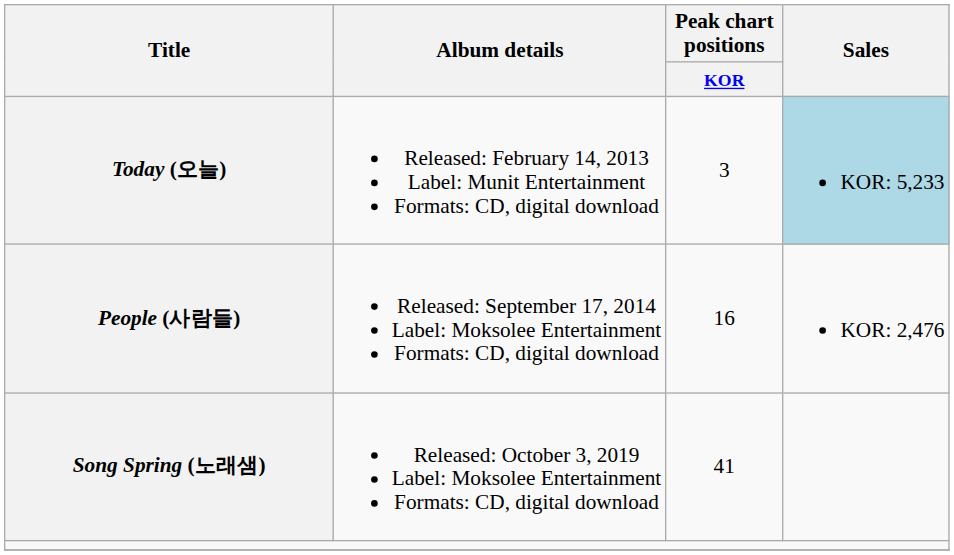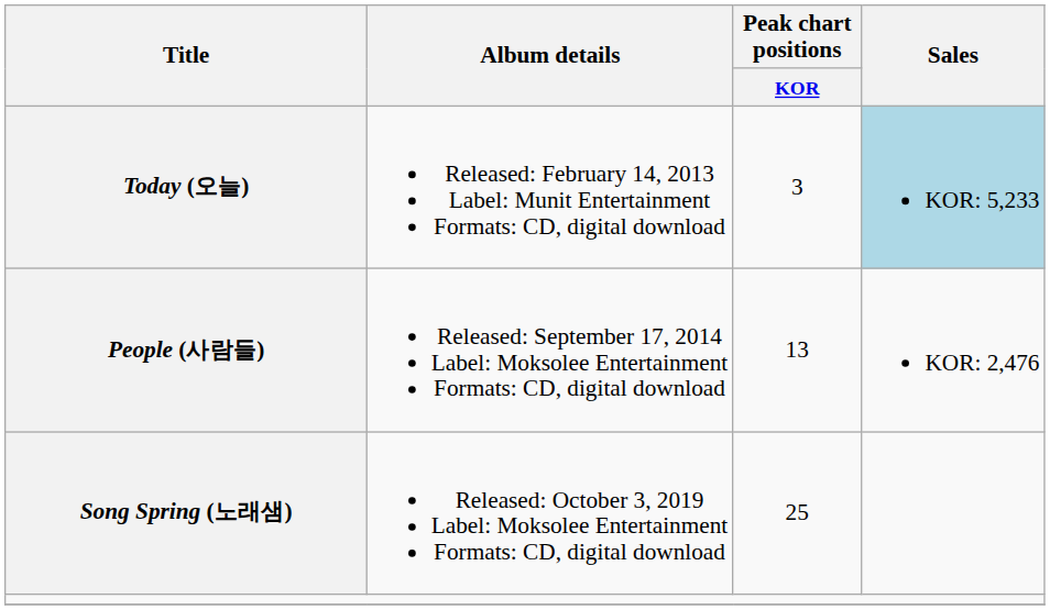 <table class="wikitable plainrowheaders" style="text-align:center;">
 <tr>
 <th scope="col" rowspan="2" style="width:15em;">Title</th>
 <th scope="col" rowspan="2">Album details</th>
 <th scope="col" colspan="1" style="width:5em;">Peak chart positions</th>
 <th scope="col" rowspan="2">Sales</th>
 </tr>
 <tr>
 <th><small><a href='#'>KOR</a></small><br></th>
 </tr>
 <tr>
 <th scope="row"><em>Today</em> (오늘)</th>
 <td><br><ul><li>Released: February 14, 2013</li><li>Label: Munit Entertainment</li><li>Formats: CD, digital download</li></ul></td>
 <td>3</td>
 <td style="background: lightblue;"><br><ul><li>KOR: 5,233</li></ul></td>
 </tr>
 <tr>
 <th scope="row"><em>People</em> (사람들)</th>
 <td><br><ul><li>Released: September 17, 2014</li><li>Label: Moksolee Entertainment</li><li>Formats: CD, digital download</li></ul></td>
-<td>16</td>
+<td>13</td>
 <td><br><ul><li>KOR: 2,476</li></ul></td>
 </tr>
 <tr>
 <th scope="row"><em>Song Spring</em> (노래샘)</th>
 <td><br><ul><li>Released: October 3, 2019</li><li>Label: Moksolee Entertainment</li><li>Formats: CD, digital download</li></ul></td>
-<td>41</td>
+<td>25</td>
 <td></td>
 </tr>
 <tr>
 <td colspan="4"></td>
 </tr>
 <tr>
 </tr>
 </table>
